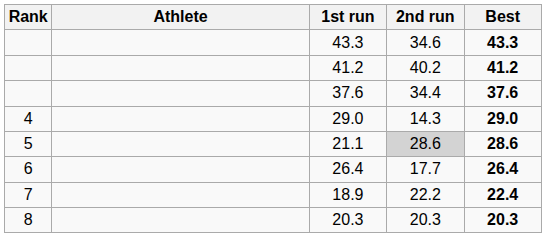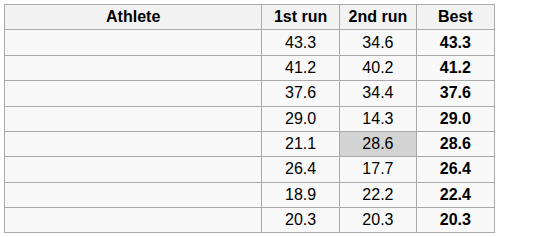 <table class=wikitable style="text-align:center">
 <tr>
-<th width=40>Rank</th>
 <th width=250>Athlete</th>
 <th width=70>1st run</th>
 <th width=70>2nd run</th>
 <th width=70>Best</th>
 </tr>
 <tr>
-<td></td>
 <td align=left></td>
 <td>43.3</td>
 <td>34.6</td>
 <td><strong>43.3</strong></td>
 </tr>
 <tr>
-<td></td>
 <td align=left></td>
 <td>41.2</td>
 <td>40.2</td>
 <td><strong>41.2</strong></td>
 </tr>
 <tr>
-<td></td>
 <td align=left></td>
 <td>37.6</td>
 <td>34.4</td>
 <td><strong>37.6</strong></td>
 </tr>
 <tr>
-<td>4</td>
 <td align=left></td>
 <td>29.0</td>
 <td>14.3</td>
 <td><strong>29.0</strong></td>
 </tr>
 <tr>
-<td>5</td>
 <td align=left></td>
 <td>21.1</td>
 <td style="background: lightgrey;">28.6</td>
 <td><strong>28.6</strong></td>
 </tr>
 <tr>
-<td>6</td>
 <td align=left></td>
 <td>26.4</td>
 <td>17.7</td>
 <td><strong>26.4</strong></td>
 </tr>
 <tr>
-<td>7</td>
 <td align=left></td>
 <td>18.9</td>
 <td>22.2</td>
 <td><strong>22.4</strong></td>
 </tr>
 <tr>
-<td>8</td>
 <td align=left></td>
 <td>20.3</td>
 <td>20.3</td>
 <td><strong>20.3</strong></td>
 </tr>
 </table>
